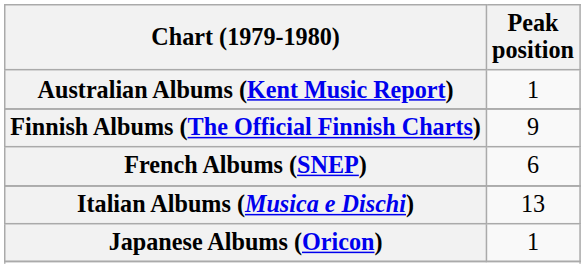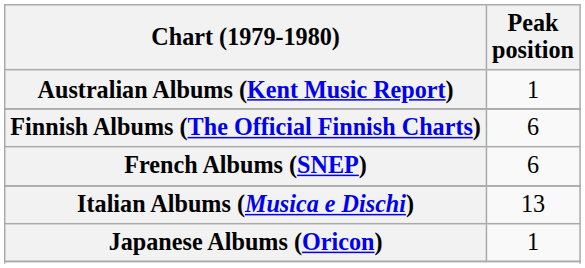 <table class="wikitable sortable plainrowheaders" style="text-align:center">
 <tr>
 <th scope="col">Chart (1979-1980)</th>
 <th scope="col">Peak<br> position</th>
 </tr>
 <tr>
 <th scope="row">Australian Albums (<a href='#'>Kent Music Report</a>)</th>
 <td align="center">1</td>
 </tr>
 <tr>
 </tr>
 <tr>
 </tr>
 <tr>
 <th scope="row">Finnish Albums (<a href='#'>The Official Finnish Charts</a>)</th>
-<td align="center">9</td>
+<td align="center">6</td>
 </tr>
 <tr>
 <th scope="row">French Albums (<a href='#'>SNEP</a>)</th>
 <td align="center">6</td>
 </tr>
 <tr>
 </tr>
 <tr>
 <th scope="row">Italian Albums (<em><a href='#'>Musica e Dischi</a></em>)</th>
 <td align="center">13</td>
 </tr>
 <tr>
 <th scope="row">Japanese Albums (<a href='#'>Oricon</a>)</th>
 <td align="center">1</td>
 </tr>
 <tr>
 </tr>
 <tr>
 </tr>
 <tr>
 </tr>
 <tr>
 </tr>
 <tr>
 </tr>
 </table>
